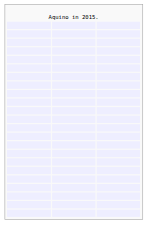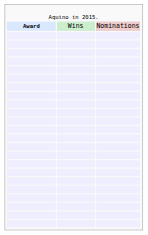 <table class="infobox" style="width: 25em; text-align: left; font-size: 70%; vertical-align: middle;">
 <tr>
 <td colspan="3" style="text-align:center;"><br>Aquino in 2015.</td>
+</tr>
+<tr bgcolor=#D9E8FF style="text-align:center;">
+<th style="vertical-align: middle;">Award</th>
+<td style="background:#cceecc; font-size:8pt;" width="60px">Wins</td>
+<td style="background:#eecccc; font-size:8pt;" width="60px">Nominations</td>
 </tr>
 <tr bgcolor=#eeeeff>
 <td align="center"><br></td>
 <td></td>
 <td></td>
 </tr>
 <tr bgcolor=#eeeeff>
 <td align="center"><br></td>
 <td></td>
 <td></td>
 </tr>
 <tr bgcolor=#eeeeff>
 <td align="center"><br></td>
 <td></td>
 <td></td>
 </tr>
 <tr bgcolor=#eeeeff>
 <td align="center"><br></td>
 <td></td>
 <td></td>
 </tr>
 <tr bgcolor=#eeeeff>
 <td align="center"><br></td>
 <td></td>
 <td></td>
 </tr>
 <tr bgcolor=#eeeeff>
 <td align="center"><br></td>
 <td></td>
 <td></td>
 </tr>
 <tr bgcolor=#eeeeff>
 <td align="center"><br></td>
 <td></td>
 <td></td>
 </tr>
 <tr bgcolor=#eeeeff>
 <td align="center"><br></td>
 <td></td>
 <td></td>
 </tr>
 <tr bgcolor=#eeeeff>
 <td align="center"><br></td>
 <td></td>
 <td></td>
 </tr>
 <tr bgcolor=#eeeeff>
 <td align="center"><br></td>
 <td></td>
 <td></td>
 </tr>
 <tr bgcolor=#eeeeff>
 <td align="center"><br></td>
 <td></td>
 <td></td>
 </tr>
 <tr bgcolor=#eeeeff>
 <td align="center"><br></td>
 <td></td>
 <td></td>
 </tr>
 <tr bgcolor=#eeeeff>
 <td align="center"><br></td>
 <td></td>
 <td></td>
 </tr>
 <tr bgcolor=#eeeeff>
 <td align="center"><br></td>
 <td></td>
 <td></td>
 </tr>
 <tr bgcolor=#eeeeff>
 <td align="center"><br></td>
 <td></td>
 <td></td>
 </tr>
 <tr bgcolor=#eeeeff>
 <td align="center"><br></td>
 <td></td>
 <td></td>
 </tr>
 <tr bgcolor=#eeeeff>
 <td align="center"><br></td>
 <td></td>
 <td></td>
 </tr>
 <tr bgcolor=#eeeeff>
 <td align="center"><br></td>
 <td></td>
 <td></td>
 </tr>
 <tr bgcolor=#eeeeff>
 <td align="center"><br></td>
 <td></td>
 <td></td>
 </tr>
 <tr bgcolor=#eeeeff>
 <td align="center"><br></td>
 <td></td>
 <td></td>
 </tr>
 <tr bgcolor=#eeeeff>
 <td align="center"><br></td>
 <td></td>
 <td></td>
 </tr>
 <tr bgcolor=#eeeeff>
 <td align="center"><br></td>
 <td></td>
 <td></td>
 </tr>
 <tr bgcolor=#eeeeff>
 <td align="center"><br></td>
 <td></td>
 <td></td>
 </tr>
 </table>
